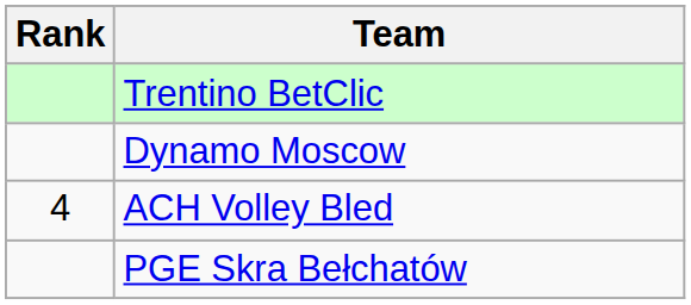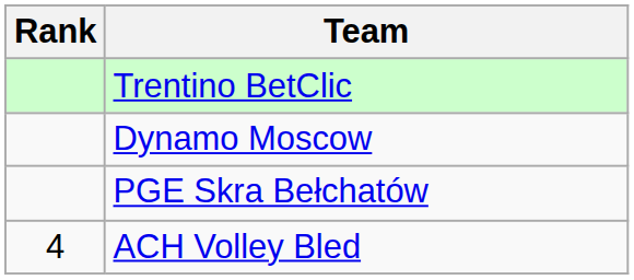 <table class="wikitable" style="text-align: center;">
 <tr>
 <th width=40>Rank</th>
 <th width=240>Team</th>
 </tr>
 <tr bgcolor=#CCFFCC>
 <td></td>
 <td align=left> <a href='#'>Trentino BetClic</a></td>
 </tr>
 <tr>
 <td></td>
 <td align=left> <a href='#'>Dynamo Moscow</a></td>
 </tr>
 <tr>
+<td></td>
+<td align=left> <a href='#'>PGE Skra Bełchatów</a></td>
+</tr>
+<tr>
 <td>4</td>
 <td align=left> <a href='#'>ACH Volley Bled</a></td>
 </tr>
-<tr>
-<td></td>
-<td align=left> <a href='#'>PGE Skra Bełchatów</a></td>
-</tr>
 </table>
